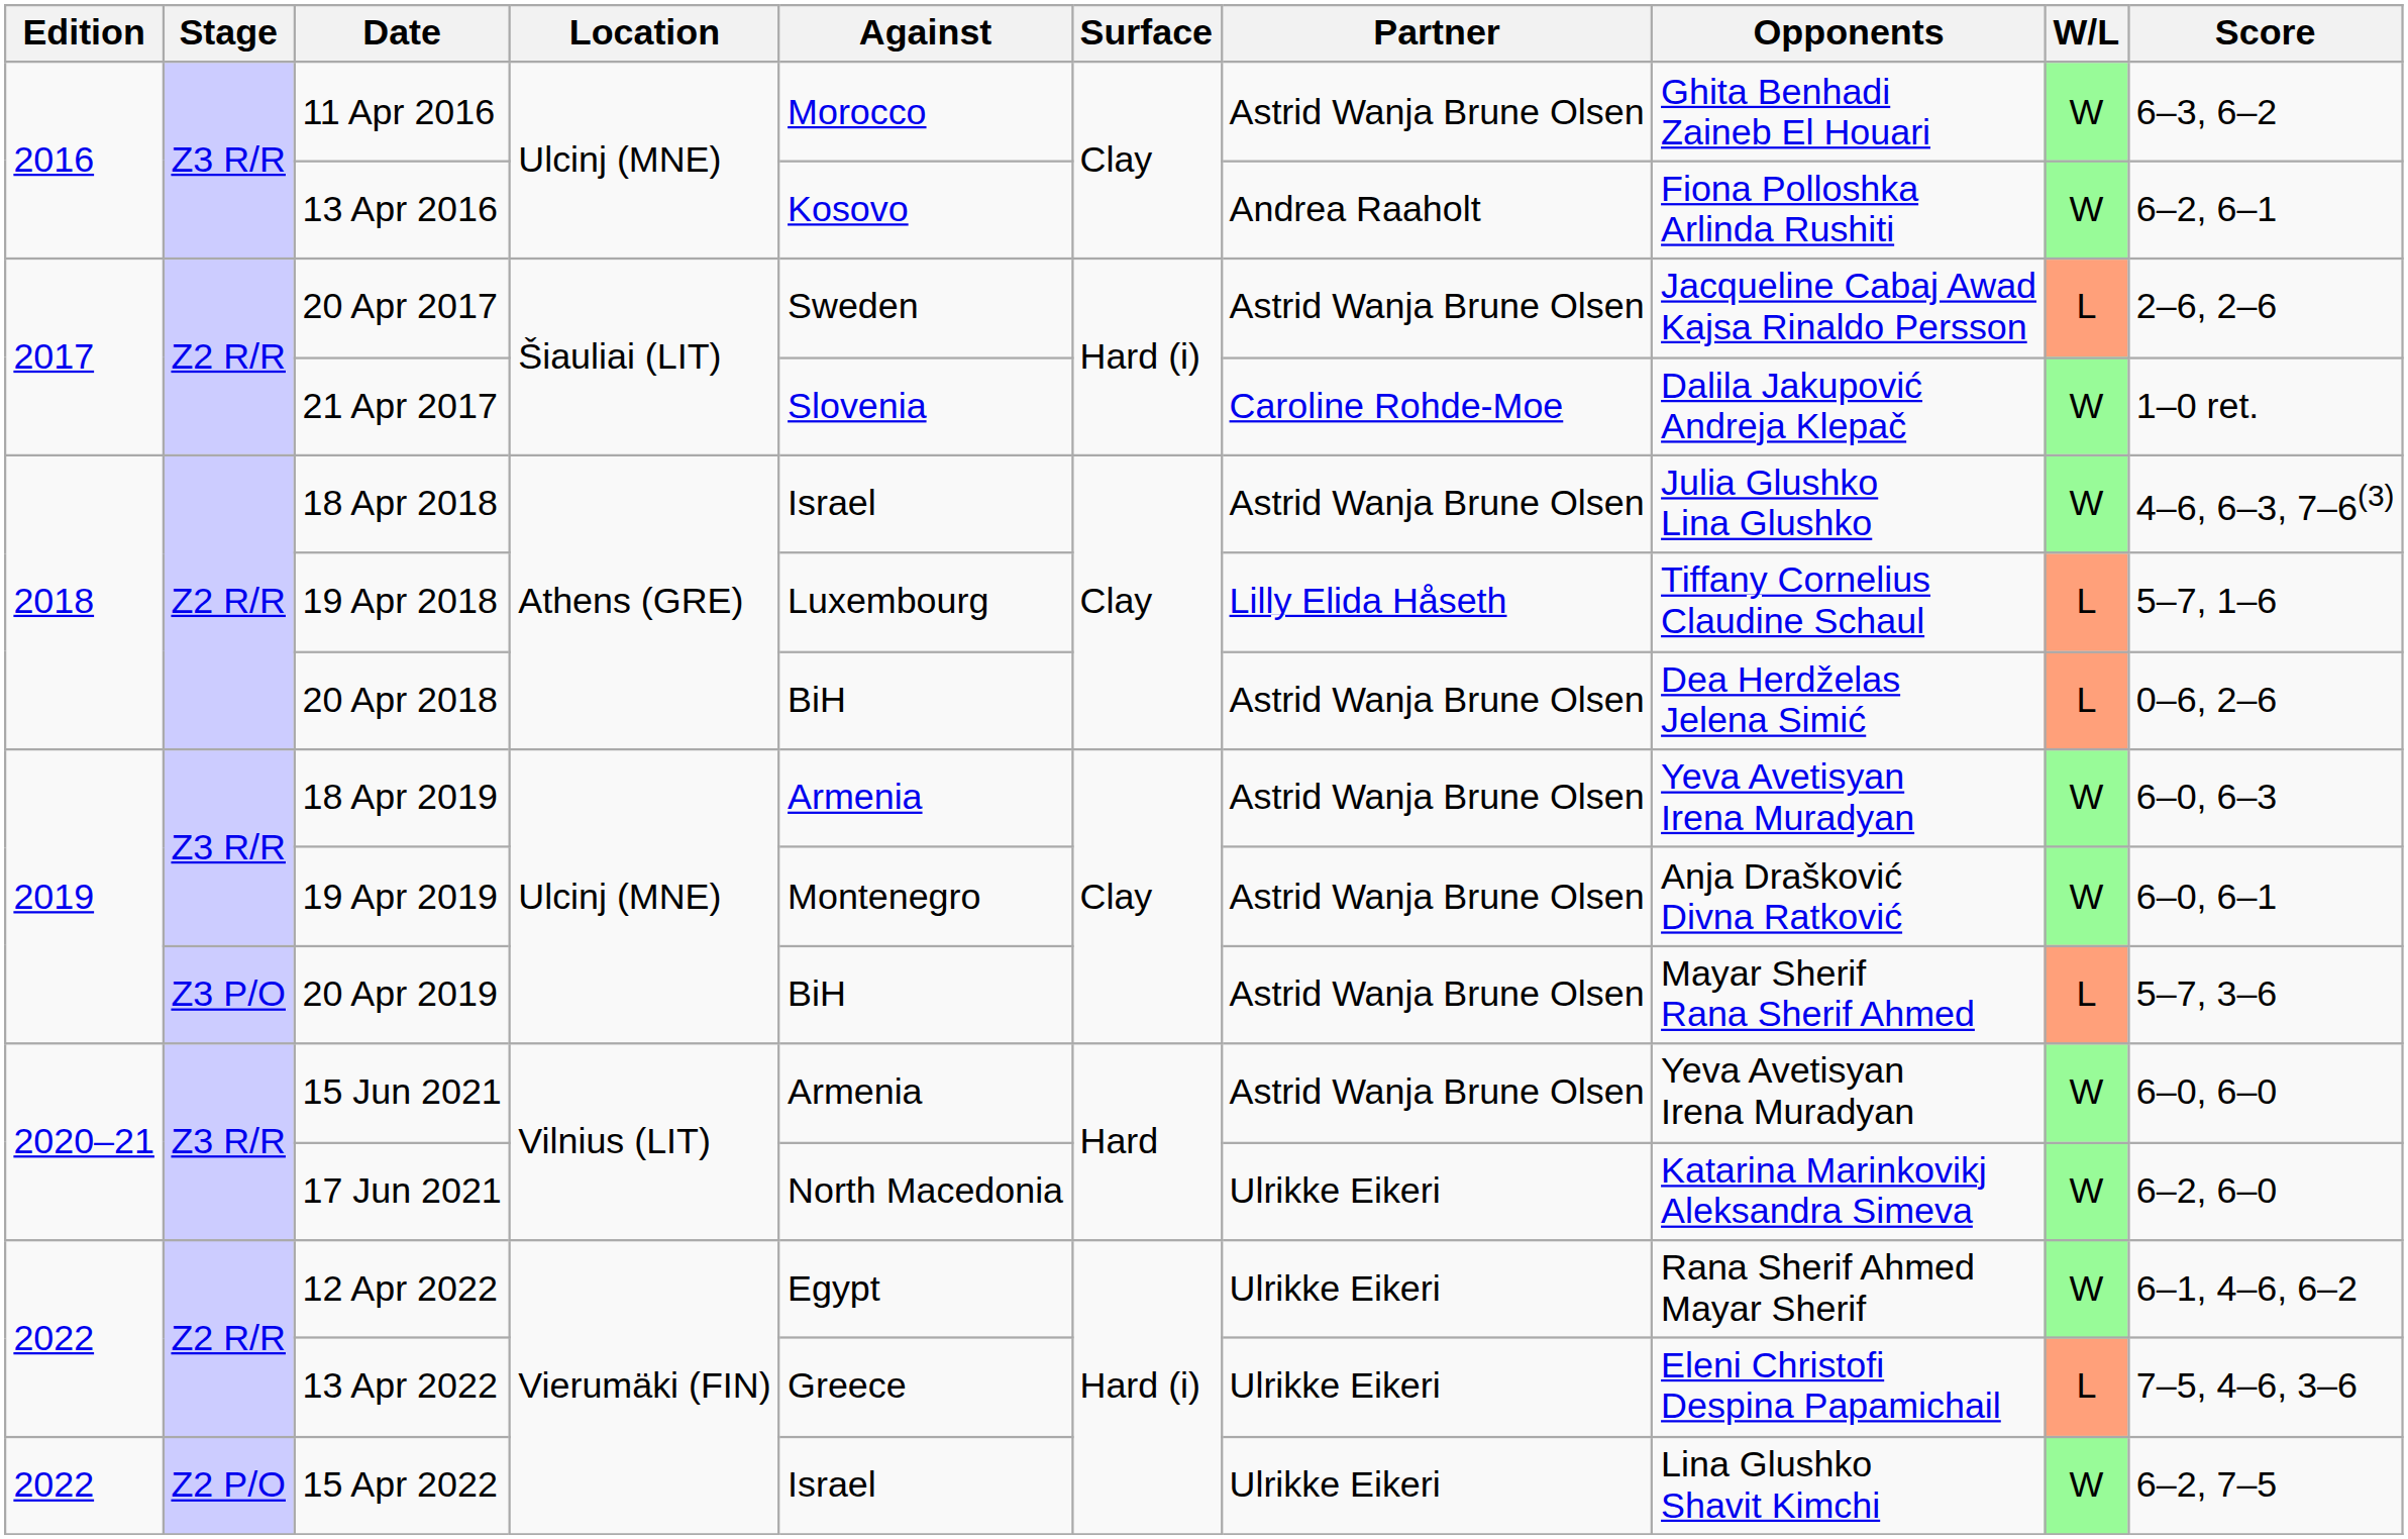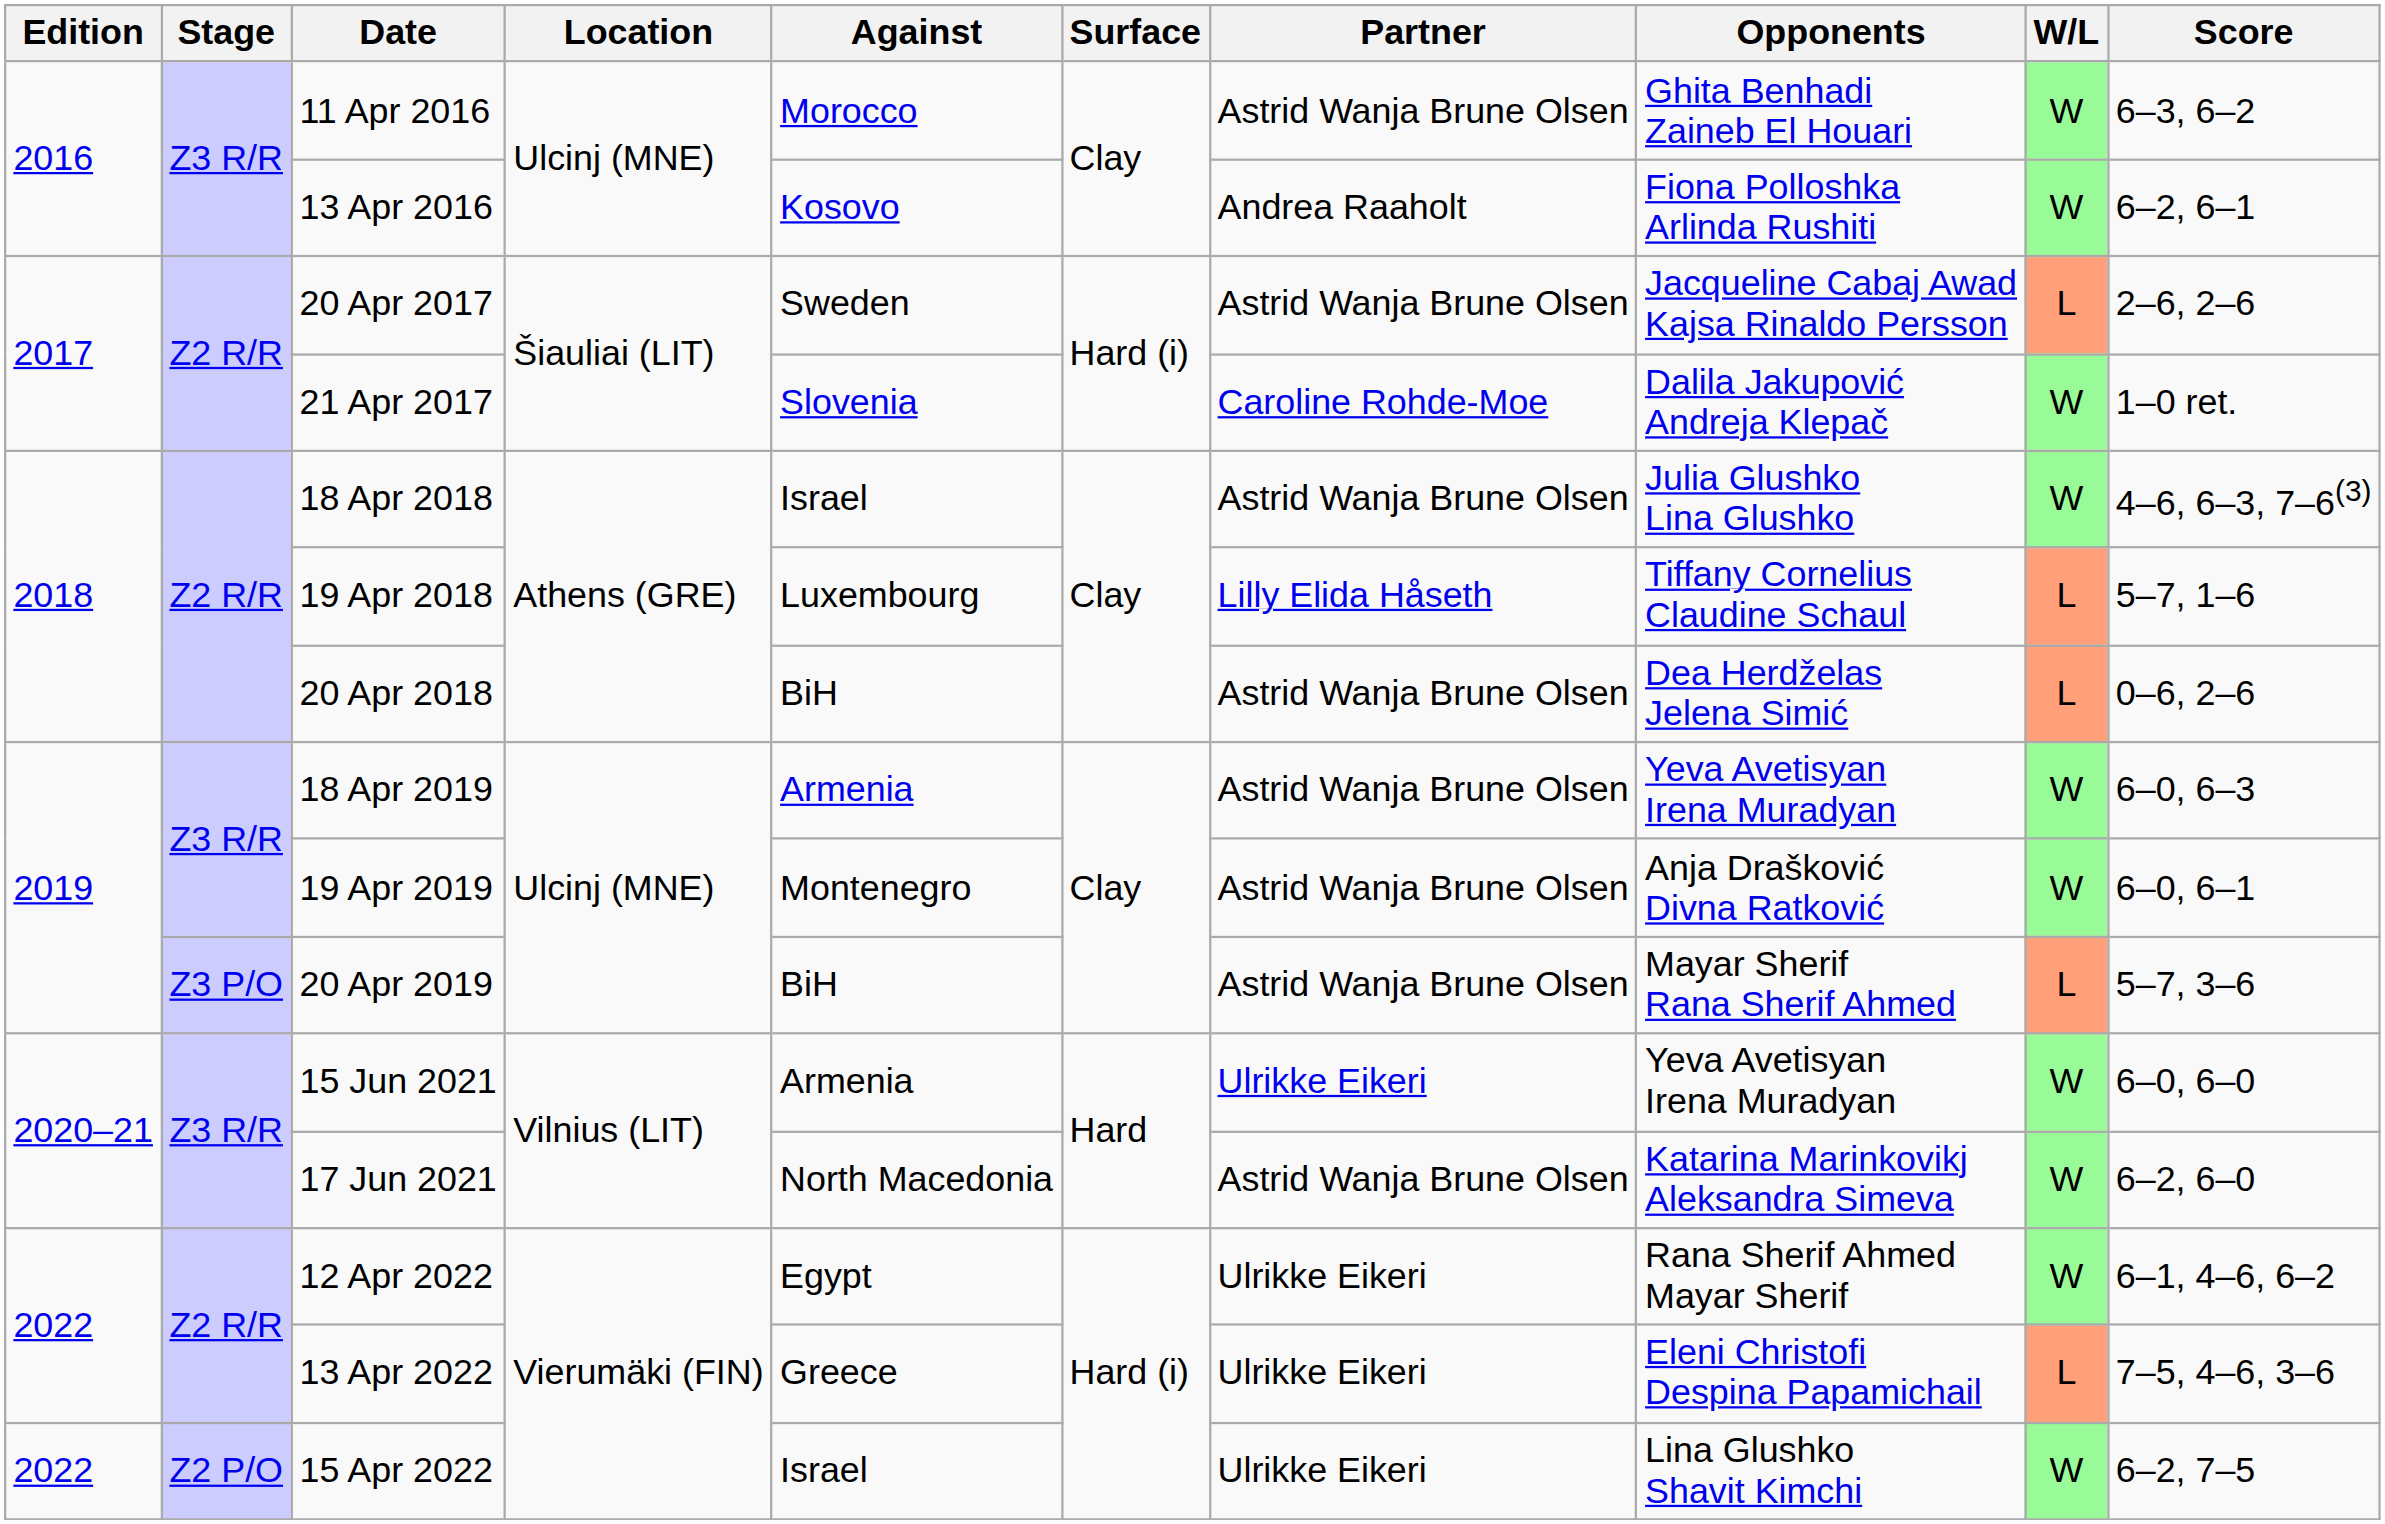 <table class="wikitable nowrap">
 <tr>
 <th>Edition</th>
 <th>Stage</th>
 <th>Date</th>
 <th>Location</th>
 <th>Against</th>
 <th>Surface</th>
 <th>Partner</th>
 <th>Opponents</th>
 <th>W/L</th>
 <th>Score</th>
 </tr>
 <tr>
 <td rowspan="2"><a href='#'>2016</a></td>
 <td bgcolor=#ccf rowspan="2"><a href='#'>Z3 R/R</a></td>
 <td>11 Apr 2016</td>
 <td rowspan="2">Ulcinj (MNE)</td>
 <td> <a href='#'>Morocco</a></td>
 <td rowspan="2">Clay</td>
 <td>Astrid Wanja Brune Olsen</td>
 <td><a href='#'>Ghita Benhadi</a> <br> <a href='#'>Zaineb El Houari</a></td>
 <td style="text-align:center; background:#98fb98;">W</td>
 <td>6–3, 6–2</td>
 </tr>
 <tr>
 <td>13 Apr 2016</td>
 <td> <a href='#'>Kosovo</a></td>
 <td>Andrea Raaholt</td>
 <td><a href='#'>Fiona Polloshka</a> <br> <a href='#'>Arlinda Rushiti</a></td>
 <td style="text-align:center; background:#98fb98;">W</td>
 <td>6–2, 6–1</td>
 </tr>
 <tr>
 <td rowspan="2"><a href='#'>2017</a></td>
 <td bgcolor=#ccf rowspan="2"><a href='#'>Z2 R/R</a></td>
 <td>20 Apr 2017</td>
 <td rowspan="2">Šiauliai (LIT)</td>
 <td> Sweden</td>
 <td rowspan="2">Hard (i)</td>
 <td>Astrid Wanja Brune Olsen</td>
 <td><a href='#'>Jacqueline Cabaj Awad</a> <br> <a href='#'>Kajsa Rinaldo Persson</a></td>
 <td style="text-align:center; background:#ffa07a;">L</td>
 <td>2–6, 2–6</td>
 </tr>
 <tr>
 <td>21 Apr 2017</td>
 <td> <a href='#'>Slovenia</a></td>
 <td><a href='#'>Caroline Rohde-Moe</a></td>
 <td><a href='#'>Dalila Jakupović</a> <br> <a href='#'>Andreja Klepač</a></td>
 <td style="text-align:center; background:#98fb98;">W</td>
 <td>1–0 ret.</td>
 </tr>
 <tr>
 <td rowspan="3"><a href='#'>2018</a></td>
 <td bgcolor=#ccf rowspan="3"><a href='#'>Z2 R/R</a></td>
 <td>18 Apr 2018</td>
 <td rowspan="3">Athens (GRE)</td>
 <td> Israel</td>
 <td rowspan="3">Clay</td>
 <td>Astrid Wanja Brune Olsen</td>
 <td><a href='#'>Julia Glushko</a> <br> <a href='#'>Lina Glushko</a></td>
 <td style="text-align:center; background:#98fb98;">W</td>
 <td>4–6, 6–3, 7–6<sup>(3)</sup></td>
 </tr>
 <tr>
 <td>19 Apr 2018</td>
 <td> Luxembourg</td>
 <td><a href='#'>Lilly Elida Håseth</a></td>
 <td><a href='#'>Tiffany Cornelius</a> <br> <a href='#'>Claudine Schaul</a></td>
 <td style="text-align:center; background:#ffa07a;">L</td>
 <td>5–7, 1–6</td>
 </tr>
 <tr>
 <td>20 Apr 2018</td>
 <td> BiH</td>
 <td>Astrid Wanja Brune Olsen</td>
 <td><a href='#'>Dea Herdželas</a> <br> <a href='#'>Jelena Simić</a></td>
 <td style="text-align:center; background:#ffa07a;">L</td>
 <td>0–6, 2–6</td>
 </tr>
 <tr>
 <td rowspan="3"><a href='#'>2019</a></td>
 <td bgcolor=#ccf rowspan="2"><a href='#'>Z3 R/R</a></td>
 <td>18 Apr 2019</td>
 <td rowspan="3">Ulcinj (MNE)</td>
 <td> <a href='#'>Armenia</a></td>
 <td rowspan="3">Clay</td>
 <td>Astrid Wanja Brune Olsen</td>
 <td><a href='#'>Yeva Avetisyan</a> <br> <a href='#'>Irena Muradyan</a></td>
 <td style="text-align:center; background:#98fb98;">W</td>
 <td>6–0, 6–3</td>
 </tr>
 <tr>
 <td>19 Apr 2019</td>
 <td> Montenegro</td>
 <td>Astrid Wanja Brune Olsen</td>
 <td>Anja Drašković <br> <a href='#'>Divna Ratković</a></td>
 <td style="text-align:center; background:#98FB98;">W</td>
 <td>6–0, 6–1</td>
 </tr>
 <tr>
 <td bgcolor=#ccf><a href='#'>Z3 P/O</a></td>
 <td>20 Apr 2019</td>
 <td> BiH</td>
 <td>Astrid Wanja Brune Olsen</td>
 <td>Mayar Sherif <br> <a href='#'>Rana Sherif Ahmed</a></td>
 <td style="text-align:center; background:#ffa07a;">L</td>
 <td>5–7, 3–6</td>
 </tr>
 <tr>
 <td rowspan="2"><a href='#'>2020–21</a></td>
 <td bgcolor=#ccf rowspan="2"><a href='#'>Z3 R/R</a></td>
 <td>15 Jun 2021</td>
 <td rowspan="2">Vilnius (LIT)</td>
 <td> Armenia</td>
 <td rowspan="2">Hard</td>
-<td>Astrid Wanja Brune Olsen</td>
+<td><a href='#'>Ulrikke Eikeri</a></td>
 <td>Yeva Avetisyan <br> Irena Muradyan</td>
 <td style="text-align:center; background:#98fb98;">W</td>
 <td>6–0, 6–0</td>
 </tr>
 <tr>
 <td>17 Jun 2021</td>
 <td> North Macedonia</td>
-<td>Ulrikke Eikeri</td>
+<td>Astrid Wanja Brune Olsen</td>
 <td><a href='#'>Katarina Marinkovikj</a> <br> <a href='#'>Aleksandra Simeva</a></td>
 <td style="text-align:center; background:#98fb98;">W</td>
 <td>6–2, 6–0</td>
 </tr>
 <tr>
 <td rowspan="2"><a href='#'>2022</a></td>
 <td bgcolor=#ccf rowspan="2"><a href='#'>Z2 R/R</a></td>
 <td>12 Apr 2022</td>
 <td rowspan="3">Vierumäki (FIN)</td>
 <td> Egypt</td>
 <td rowspan="3">Hard (i)</td>
 <td>Ulrikke Eikeri</td>
 <td>Rana Sherif Ahmed <br> Mayar Sherif</td>
 <td style="text-align:center; background:#98fb98;">W</td>
 <td>6–1, 4–6, 6–2</td>
 </tr>
 <tr>
 <td>13 Apr 2022</td>
 <td> Greece</td>
 <td>Ulrikke Eikeri</td>
 <td><a href='#'>Eleni Christofi</a> <br> <a href='#'>Despina Papamichail</a></td>
 <td style="text-align:center; background:#ffa07a;">L</td>
 <td>7–5, 4–6, 3–6</td>
 </tr>
 <tr>
 <td rowspan="3"><a href='#'>2022</a></td>
 <td bgcolor=#ccf rowspan="2"><a href='#'>Z2 P/O</a></td>
 <td>15 Apr 2022</td>
 <td> Israel</td>
 <td>Ulrikke Eikeri</td>
 <td>Lina Glushko <br> <a href='#'>Shavit Kimchi</a></td>
 <td style="text-align:center; background:#98fb98;">W</td>
 <td>6–2, 7–5</td>
 </tr>
 </table>
